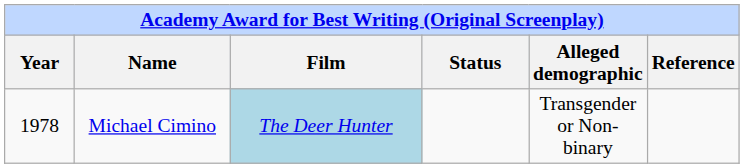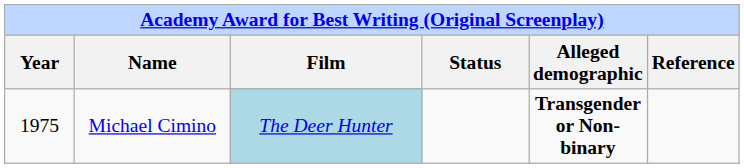 <table class="wikitable" style="text-align: center">
 <tr style="background:#bfd7ff;">
 <td colspan="7" style="text-align:center;"><strong><a href='#'>Academy Award for Best Writing (Original Screenplay)</a></strong></td>
 </tr>
 <tr style="background:#ebf5ff;">
 <th style="width:050px;">Year</th>
 <th style="width:120px;">Name</th>
 <th style="width:150px;">Film</th>
 <th style="width:080px;">Status</th>
 <th style="width:080px;">Alleged demographic</th>
 <th style="width:050px;">Reference</th>
 </tr>
 <tr>
-<td>1978</td>
+<td>1975</td>
 <td><a href='#'>Michael Cimino</a></td>
 <td style="background: lightblue;"><em><a href='#'>The Deer Hunter</a></em></td>
 <td></td>
-<td>Transgender or Non-binary</td>
+<td><strong>Transgender or Non-binary</strong></td>
 <td></td>
 </tr>
 </table>
